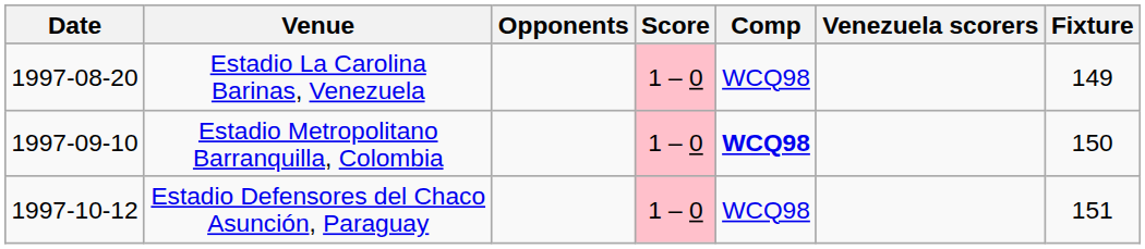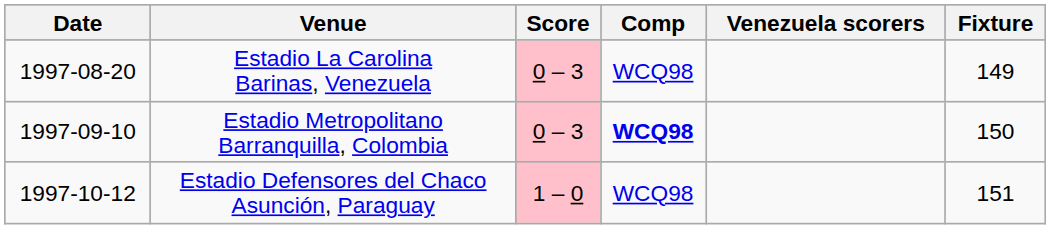 <table class="wikitable" style="font-size:85%; text-align:center;" width="100%">
 <tr>
 <th>Date</th>
 <th>Venue</th>
-<th>Opponents</th>
 <th>Score</th>
 <th>Comp </th>
 <th>Venezuela scorers</th>
 <th>Fixture </th>
 </tr>
 <tr>
 <td>1997-08-20</td>
 <td><a href='#'>Estadio La Carolina</a><br><a href='#'>Barinas</a>, <a href='#'>Venezuela</a></td>
-<td></td>
-<td bgcolor="pink">1 – <u>0</u></td>
+<td bgcolor="pink"><u>0</u> – 3</td>
 <td><a href='#'>WCQ98</a></td>
 <td></td>
 <td>149</td>
 </tr>
 <tr>
 <td>1997-09-10</td>
 <td><a href='#'>Estadio Metropolitano</a><br><a href='#'>Barranquilla</a>, <a href='#'>Colombia</a></td>
-<td></td>
-<td bgcolor="pink">1 – <u>0</u></td>
+<td bgcolor="pink"><u>0</u> – 3</td>
 <td><strong><a href='#'>WCQ98</a></strong></td>
 <td></td>
 <td>150</td>
 </tr>
 <tr>
 <td>1997-10-12</td>
 <td><a href='#'>Estadio Defensores del Chaco</a><br><a href='#'>Asunción</a>, <a href='#'>Paraguay</a></td>
-<td></td>
 <td bgcolor="pink">1 – <u>0</u></td>
 <td><a href='#'>WCQ98</a></td>
 <td></td>
 <td>151 </td>
 </tr>
 </table>
